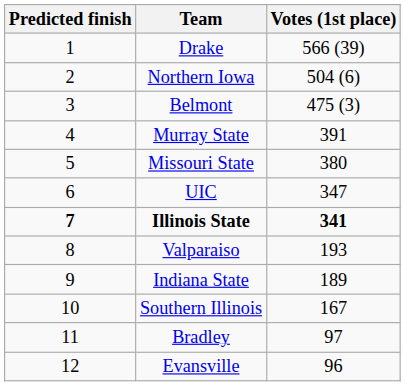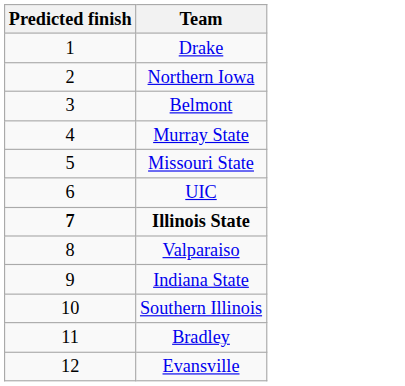 <table class="wikitable" border="1">
 <tr align=center>
 <th style= >Predicted finish</th>
 <th style= >Team</th>
-<th style= >Votes (1st place)</th>
 </tr>
 <tr align="center">
 <td>1</td>
 <td><a href='#'>Drake</a></td>
-<td>566 (39)</td>
 </tr>
 <tr align="center">
 <td>2</td>
 <td><a href='#'>Northern Iowa</a></td>
-<td>504 (6)</td>
 </tr>
 <tr align="center">
 <td>3</td>
 <td><a href='#'>Belmont</a></td>
-<td>475 (3)</td>
 </tr>
 <tr align="center">
 <td>4</td>
 <td><a href='#'>Murray State</a></td>
-<td>391</td>
 </tr>
 <tr align="center">
 <td>5</td>
 <td><a href='#'>Missouri State</a></td>
-<td>380</td>
 </tr>
 <tr align="center">
 <td>6</td>
 <td><a href='#'>UIC</a></td>
-<td>347</td>
 </tr>
 <tr align="center">
 <td><strong>7</strong></td>
 <td><strong>Illinois State</strong></td>
-<td><strong>341</strong></td>
 </tr>
 <tr align="center">
 <td>8</td>
 <td><a href='#'>Valparaiso</a></td>
-<td>193</td>
 </tr>
 <tr align="center">
 <td>9</td>
 <td><a href='#'>Indiana State</a></td>
-<td>189</td>
 </tr>
 <tr align="center">
 <td>10</td>
 <td><a href='#'>Southern Illinois</a></td>
-<td>167</td>
 </tr>
 <tr align="center">
 <td>11</td>
 <td><a href='#'>Bradley</a></td>
-<td>97</td>
 </tr>
 <tr align="center">
 <td>12</td>
 <td><a href='#'>Evansville</a></td>
-<td>96</td>
 </tr>
 </table>
